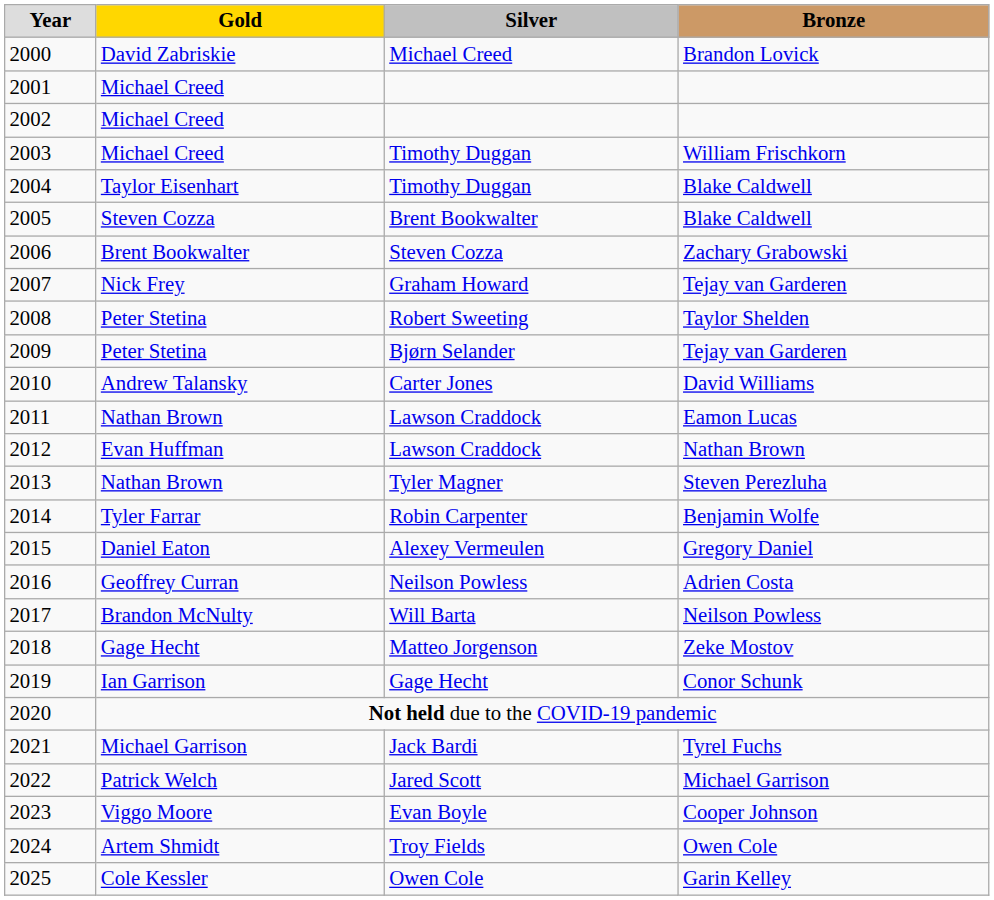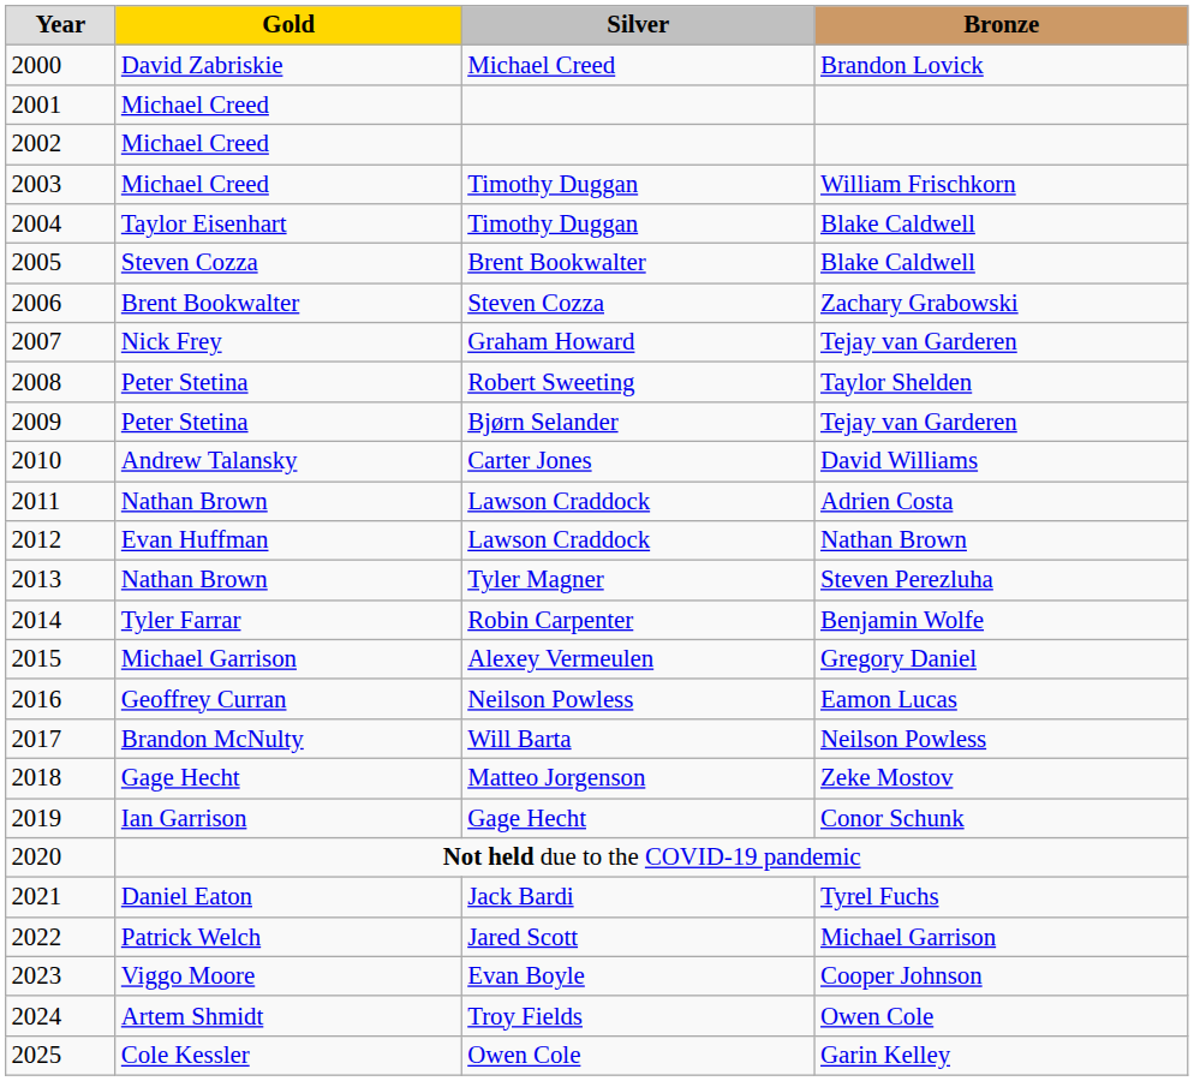 <table class="wikitable" style="width: 60%; text-align:left;">
 <tr>
 <td style="background:#DDDDDD; font-weight:bold; text-align:center;">Year</td>
 <td style="background:gold; font-weight:bold; text-align:center;">Gold</td>
 <td style="background:silver; font-weight:bold; text-align:center;">Silver</td>
 <td style="background:#cc9966; font-weight:bold; text-align:center;">Bronze</td>
 </tr>
 <tr>
 <td>2000</td>
 <td><a href='#'>David Zabriskie</a></td>
 <td><a href='#'>Michael Creed</a></td>
 <td><a href='#'>Brandon Lovick</a></td>
 </tr>
 <tr>
 <td>2001</td>
 <td><a href='#'>Michael Creed</a></td>
 <td></td>
 <td></td>
 </tr>
 <tr>
 <td>2002</td>
 <td><a href='#'>Michael Creed</a></td>
 <td></td>
 <td></td>
 </tr>
 <tr>
 <td>2003</td>
 <td><a href='#'>Michael Creed</a></td>
 <td><a href='#'>Timothy Duggan</a></td>
 <td><a href='#'>William Frischkorn</a></td>
 </tr>
 <tr>
 <td>2004</td>
 <td><a href='#'>Taylor Eisenhart</a></td>
 <td><a href='#'>Timothy Duggan</a></td>
 <td><a href='#'>Blake Caldwell</a></td>
 </tr>
 <tr>
 <td>2005</td>
 <td><a href='#'>Steven Cozza</a></td>
 <td><a href='#'>Brent Bookwalter</a></td>
 <td><a href='#'>Blake Caldwell</a></td>
 </tr>
 <tr>
 <td>2006</td>
 <td><a href='#'>Brent Bookwalter</a></td>
 <td><a href='#'>Steven Cozza</a></td>
 <td><a href='#'>Zachary Grabowski</a></td>
 </tr>
 <tr>
 <td>2007</td>
 <td><a href='#'>Nick Frey</a></td>
 <td><a href='#'>Graham Howard</a></td>
 <td><a href='#'>Tejay van Garderen</a></td>
 </tr>
 <tr>
 <td>2008</td>
 <td><a href='#'>Peter Stetina</a></td>
 <td><a href='#'>Robert Sweeting</a></td>
 <td><a href='#'>Taylor Shelden</a></td>
 </tr>
 <tr>
 <td>2009</td>
 <td><a href='#'>Peter Stetina</a></td>
 <td><a href='#'>Bjørn Selander</a></td>
 <td><a href='#'>Tejay van Garderen</a></td>
 </tr>
 <tr>
 <td>2010</td>
 <td><a href='#'>Andrew Talansky</a></td>
 <td><a href='#'>Carter Jones</a></td>
 <td><a href='#'>David Williams</a></td>
 </tr>
 <tr>
 <td>2011</td>
 <td><a href='#'>Nathan Brown</a></td>
 <td><a href='#'>Lawson Craddock</a></td>
-<td><a href='#'>Eamon Lucas</a></td>
+<td><a href='#'>Adrien Costa</a></td>
 </tr>
 <tr>
 <td>2012</td>
 <td><a href='#'>Evan Huffman</a></td>
 <td><a href='#'>Lawson Craddock</a></td>
 <td><a href='#'>Nathan Brown</a></td>
 </tr>
 <tr>
 <td>2013</td>
 <td><a href='#'>Nathan Brown</a></td>
 <td><a href='#'>Tyler Magner</a></td>
 <td><a href='#'>Steven Perezluha</a></td>
 </tr>
 <tr>
 <td>2014</td>
 <td><a href='#'>Tyler Farrar</a></td>
 <td><a href='#'>Robin Carpenter</a></td>
 <td><a href='#'>Benjamin Wolfe</a></td>
 </tr>
 <tr>
 <td>2015</td>
-<td><a href='#'>Daniel Eaton</a></td>
+<td><a href='#'>Michael Garrison</a></td>
 <td><a href='#'>Alexey Vermeulen</a></td>
 <td><a href='#'>Gregory Daniel</a></td>
 </tr>
 <tr>
 <td>2016</td>
 <td><a href='#'>Geoffrey Curran</a></td>
 <td><a href='#'>Neilson Powless</a></td>
-<td><a href='#'>Adrien Costa</a></td>
+<td><a href='#'>Eamon Lucas</a></td>
 </tr>
 <tr>
 <td>2017</td>
 <td><a href='#'>Brandon McNulty</a></td>
 <td><a href='#'>Will Barta</a></td>
 <td><a href='#'>Neilson Powless</a></td>
 </tr>
 <tr>
 <td>2018</td>
 <td><a href='#'>Gage Hecht</a></td>
 <td><a href='#'>Matteo Jorgenson</a></td>
 <td><a href='#'>Zeke Mostov</a></td>
 </tr>
 <tr>
 <td>2019</td>
 <td><a href='#'>Ian Garrison</a></td>
 <td><a href='#'>Gage Hecht</a></td>
 <td><a href='#'>Conor Schunk</a></td>
 </tr>
 <tr>
 <td>2020</td>
 <td align=center colspan=3><strong>Not held</strong> due to the <a href='#'>COVID-19 pandemic</a></td>
 </tr>
 <tr>
 <td>2021</td>
-<td><a href='#'>Michael Garrison</a></td>
+<td><a href='#'>Daniel Eaton</a></td>
 <td><a href='#'>Jack Bardi</a></td>
 <td><a href='#'>Tyrel Fuchs</a></td>
 </tr>
 <tr>
 <td>2022</td>
 <td><a href='#'>Patrick Welch</a></td>
 <td><a href='#'>Jared Scott</a></td>
 <td><a href='#'>Michael Garrison</a></td>
 </tr>
 <tr>
 <td>2023</td>
 <td><a href='#'>Viggo Moore</a></td>
 <td><a href='#'>Evan Boyle</a></td>
 <td><a href='#'>Cooper Johnson</a></td>
 </tr>
 <tr>
 <td>2024</td>
 <td><a href='#'>Artem Shmidt</a></td>
 <td><a href='#'>Troy Fields</a></td>
 <td><a href='#'>Owen Cole</a></td>
 </tr>
 <tr>
 <td>2025</td>
 <td><a href='#'>Cole Kessler</a></td>
 <td><a href='#'>Owen Cole</a></td>
 <td><a href='#'>Garin Kelley</a></td>
 </tr>
 </table>
